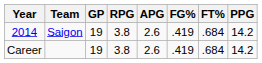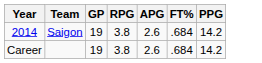 <table class="wikitable sortable" style="font-size:95%; text-align:center">
 <tr>
 <th>Year</th>
 <th>Team</th>
 <th>GP</th>
 <th>RPG</th>
 <th>APG</th>
-<th>FG%</th>
 <th>FT%</th>
 <th>PPG</th>
 </tr>
 <tr>
 <td><a href='#'>2014</a></td>
 <td><a href='#'>Saigon</a></td>
 <td>19</td>
 <td>3.8</td>
 <td>2.6</td>
-<td>.419</td>
 <td>.684</td>
 <td>14.2</td>
 </tr>
 <tr>
 <td align=left>Career</td>
 <td></td>
 <td>19</td>
 <td>3.8</td>
 <td>2.6</td>
-<td>.419</td>
 <td>.684</td>
 <td>14.2</td>
 </tr>
 </table>
